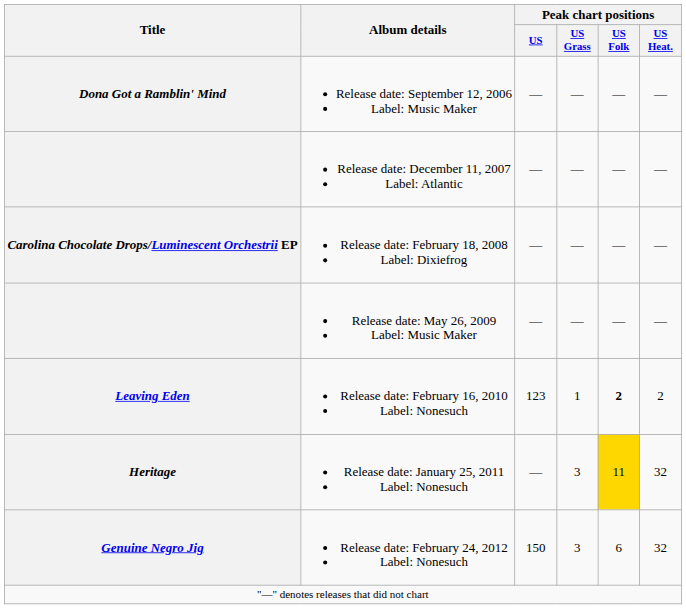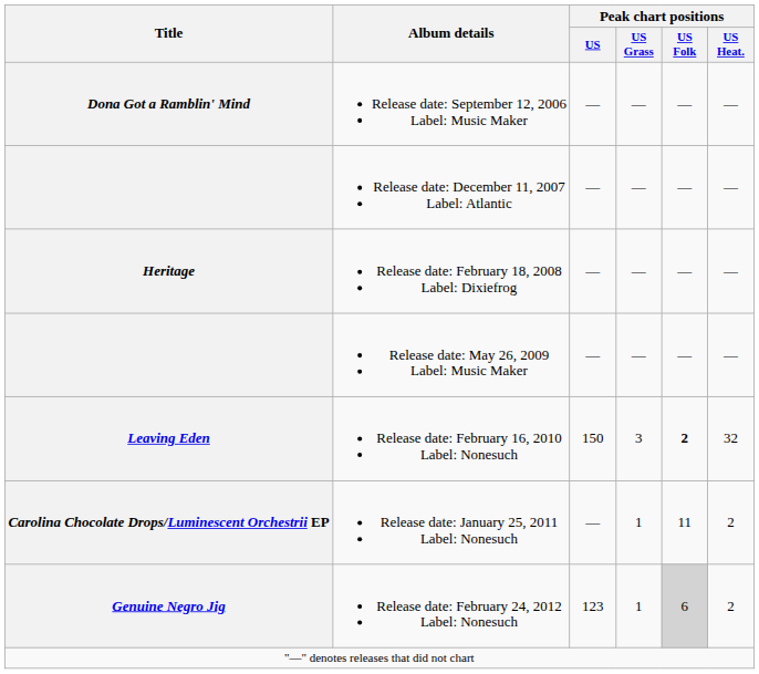 <table class="wikitable plainrowheaders" style="text-align:center;">
 <tr>
 <th scope="col" rowspan="2">Title</th>
 <th scope="col" rowspan="2">Album details</th>
 <th scope="col" colspan="4">Peak chart positions</th>
 </tr>
 <tr style="font-size:smaller;">
 <th style="width:45px;"><a href='#'>US</a><br></th>
 <th style="width:45px;"><a href='#'>US Grass</a><br></th>
 <th style="width:45px;"><a href='#'>US Folk</a></th>
 <th style="width:45px;"><a href='#'>US Heat.</a><br></th>
 </tr>
 <tr>
 <th scope="row"><em>Dona Got a Ramblin' Mind</em></th>
 <td><br><ul><li>Release date: September 12, 2006</li><li>Label: Music Maker</li></ul></td>
 <td>—</td>
 <td>—</td>
 <td>—</td>
 <td>—</td>
 </tr>
 <tr>
 <th scope="row"></th>
 <td><br><ul><li>Release date: December 11, 2007</li><li>Label: Atlantic</li></ul></td>
 <td>—</td>
 <td>—</td>
 <td>—</td>
 <td>—</td>
 </tr>
 <tr>
-<th scope="row"><em>Carolina Chocolate Drops/<a href='#'>Luminescent Orchestrii</a></em> EP</th>
+<th scope="row"><em>Heritage</em></th>
 <td><br><ul><li>Release date: February 18, 2008</li><li>Label: Dixiefrog</li></ul></td>
 <td>—</td>
 <td>—</td>
 <td>—</td>
 <td>—</td>
 </tr>
 <tr>
 <th scope="row"></th>
 <td><br><ul><li>Release date: May 26, 2009</li><li>Label: Music Maker</li></ul></td>
 <td>—</td>
 <td>—</td>
 <td>—</td>
 <td>—</td>
 </tr>
 <tr>
 <th scope="row"><em><a href='#'>Leaving Eden</a></em></th>
 <td><br><ul><li>Release date: February 16, 2010</li><li>Label: Nonesuch</li></ul></td>
-<td>123</td>
-<td>1</td>
+<td>150</td>
+<td>3</td>
 <td><strong>2</strong></td>
-<td>2</td>
+<td>32</td>
 </tr>
 <tr>
-<th scope="row"><em>Heritage</em></th>
+<th scope="row"><em>Carolina Chocolate Drops/<a href='#'>Luminescent Orchestrii</a></em> EP</th>
 <td><br><ul><li>Release date: January 25, 2011</li><li>Label: Nonesuch</li></ul></td>
 <td>—</td>
-<td>3</td>
-<td style="background: gold;">11</td>
-<td>32</td>
+<td>1</td>
+<td>11</td>
+<td>2</td>
 </tr>
 <tr>
 <th scope="row"><em><a href='#'>Genuine Negro Jig</a></em></th>
 <td><br><ul><li>Release date: February 24, 2012</li><li>Label: Nonesuch</li></ul></td>
-<td>150</td>
-<td>3</td>
-<td>6</td>
-<td>32</td>
+<td>123</td>
+<td>1</td>
+<td style="background: lightgrey;">6</td>
+<td>2</td>
 </tr>
 <tr>
 <td colspan="6" style="font-size:85%">"—" denotes releases that did not chart</td>
 </tr>
 </table>
